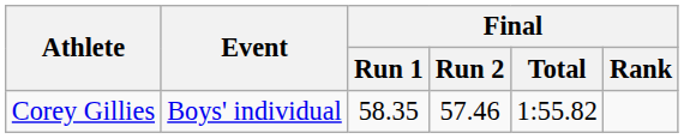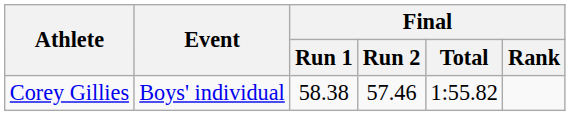 <table class="wikitable">
 <tr>
 <th rowspan=2>Athlete</th>
 <th rowspan=2>Event</th>
 <th colspan=4>Final</th>
 </tr>
 <tr>
 <th>Run 1</th>
 <th>Run 2</th>
 <th>Total</th>
 <th>Rank</th>
 </tr>
 <tr>
 <td><a href='#'>Corey Gillies</a></td>
 <td><a href='#'>Boys' individual</a></td>
-<td align="center">58.35</td>
+<td align="center">58.38</td>
 <td align="center">57.46</td>
 <td align="center">1:55.82</td>
 <td align="center"></td>
 </tr>
 </table>
